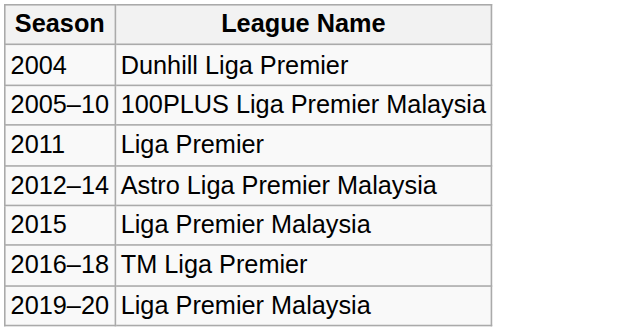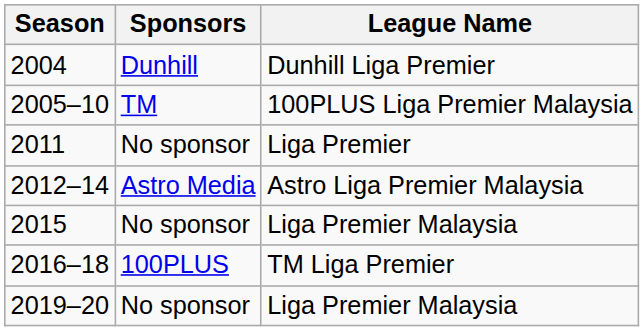 <table class="wikitable">
 <tr>
 <th>Season</th>
+<th>Sponsors</th>
 <th>League Name</th>
 </tr>
 <tr>
 <td>2004</td>
+<td><a href='#'>Dunhill</a></td>
 <td>Dunhill Liga Premier</td>
 </tr>
 <tr>
 <td>2005–10</td>
+<td><a href='#'>TM</a></td>
 <td>100PLUS Liga Premier Malaysia</td>
 </tr>
 <tr>
 <td>2011</td>
+<td>No sponsor</td>
 <td>Liga Premier</td>
 </tr>
 <tr>
 <td>2012–14</td>
+<td><a href='#'>Astro Media</a></td>
 <td>Astro Liga Premier Malaysia</td>
 </tr>
 <tr>
 <td>2015</td>
+<td>No sponsor</td>
 <td>Liga Premier Malaysia</td>
 </tr>
 <tr>
 <td>2016–18</td>
+<td><a href='#'>100PLUS</a></td>
 <td>TM Liga Premier</td>
 </tr>
 <tr>
 <td>2019–20</td>
+<td>No sponsor</td>
 <td>Liga Premier Malaysia</td>
 </tr>
 </table>
